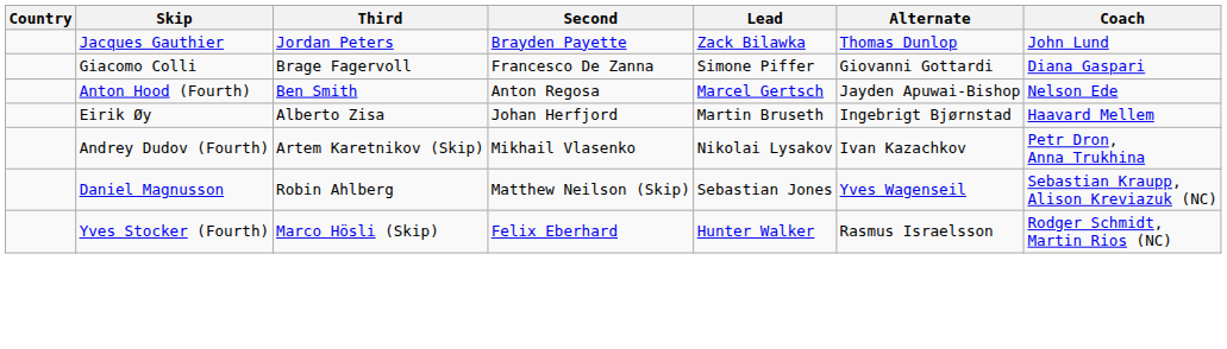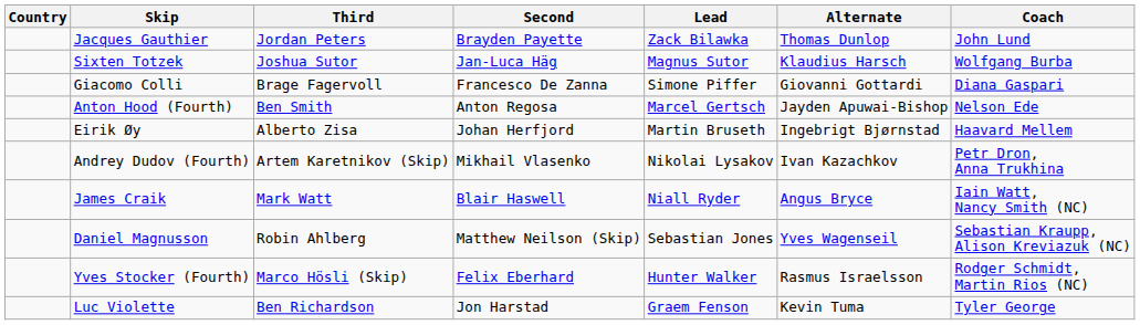 <table class="wikitable">
 <tr>
 <th>Country</th>
 <th>Skip</th>
 <th>Third</th>
 <th>Second</th>
 <th>Lead</th>
 <th>Alternate</th>
 <th>Coach</th>
 </tr>
 <tr>
 <td></td>
 <td><a href='#'>Jacques Gauthier</a></td>
 <td><a href='#'>Jordan Peters</a></td>
 <td><a href='#'>Brayden Payette</a></td>
 <td><a href='#'>Zack Bilawka</a></td>
 <td><a href='#'>Thomas Dunlop</a></td>
 <td><a href='#'>John Lund</a></td>
+</tr>
+<tr>
+<td></td>
+<td><a href='#'>Sixten Totzek</a></td>
+<td><a href='#'>Joshua Sutor</a></td>
+<td><a href='#'>Jan-Luca Häg</a></td>
+<td><a href='#'>Magnus Sutor</a></td>
+<td><a href='#'>Klaudius Harsch</a></td>
+<td><a href='#'>Wolfgang Burba</a></td>
 </tr>
 <tr>
 <td></td>
 <td>Giacomo Colli</td>
 <td>Brage Fagervoll</td>
 <td>Francesco De Zanna</td>
 <td>Simone Piffer</td>
 <td>Giovanni Gottardi</td>
 <td><a href='#'>Diana Gaspari</a></td>
 </tr>
 <tr>
 <td></td>
 <td><a href='#'>Anton Hood</a> (Fourth)</td>
 <td><a href='#'>Ben Smith</a></td>
 <td>Anton Regosa</td>
 <td><a href='#'>Marcel Gertsch</a></td>
 <td>Jayden Apuwai-Bishop</td>
 <td><a href='#'>Nelson Ede</a></td>
 </tr>
 <tr>
 <td></td>
 <td>Eirik Øy</td>
 <td>Alberto Zisa</td>
 <td>Johan Herfjord</td>
 <td>Martin Bruseth</td>
 <td>Ingebrigt Bjørnstad</td>
 <td><a href='#'>Haavard Mellem</a></td>
 </tr>
 <tr>
 <td></td>
 <td>Andrey Dudov (Fourth)</td>
 <td>Artem Karetnikov (Skip)</td>
 <td>Mikhail Vlasenko</td>
 <td>Nikolai Lysakov</td>
 <td>Ivan Kazachkov</td>
 <td><a href='#'>Petr Dron</a>,<br><a href='#'>Anna Trukhina</a></td>
 </tr>
 <tr>
 <td></td>
+<td><a href='#'>James Craik</a></td>
+<td><a href='#'>Mark Watt</a></td>
+<td><a href='#'>Blair Haswell</a></td>
+<td><a href='#'>Niall Ryder</a></td>
+<td><a href='#'>Angus Bryce</a></td>
+<td><a href='#'>Iain Watt</a>,<br><a href='#'>Nancy Smith</a> (NC)</td>
+</tr>
+<tr>
+<td></td>
 <td><a href='#'>Daniel Magnusson</a></td>
 <td>Robin Ahlberg</td>
 <td>Matthew Neilson (Skip)</td>
 <td>Sebastian Jones</td>
 <td><a href='#'>Yves Wagenseil</a> </td>
 <td><a href='#'>Sebastian Kraupp</a>,<br><a href='#'>Alison Kreviazuk</a> (NC)</td>
 </tr>
 <tr>
 <td></td>
 <td><a href='#'>Yves Stocker</a> (Fourth)</td>
 <td><a href='#'>Marco Hösli</a> (Skip) </td>
 <td><a href='#'>Felix Eberhard</a></td>
 <td><a href='#'>Hunter Walker</a></td>
 <td>Rasmus Israelsson</td>
 <td><a href='#'>Rodger Schmidt</a>,<br><a href='#'>Martin Rios</a> (NC)</td>
 </tr>
+<tr>
+<td></td>
+<td><a href='#'>Luc Violette</a></td>
+<td><a href='#'>Ben Richardson</a></td>
+<td>Jon Harstad</td>
+<td><a href='#'>Graem Fenson</a></td>
+<td>Kevin Tuma</td>
+<td><a href='#'>Tyler George</a></td>
+</tr>
 </table>
